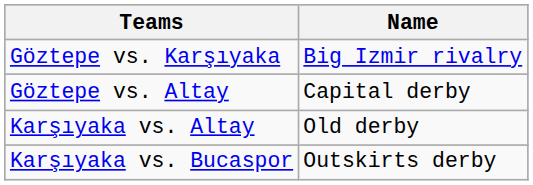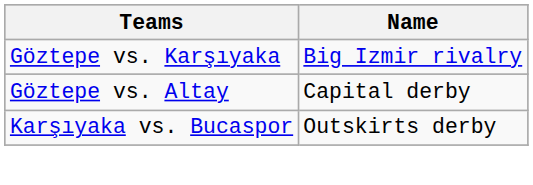 <table class="wikitable">
 <tr>
 <th>Teams</th>
 <th>Name</th>
 </tr>
 <tr>
 <td><a href='#'>Göztepe</a> vs. <a href='#'>Karşıyaka</a></td>
 <td><a href='#'>Big Izmir rivalry</a></td>
 </tr>
 <tr>
 <td><a href='#'>Göztepe</a> vs. <a href='#'>Altay</a></td>
 <td>Capital derby</td>
 </tr>
 <tr>
-<td><a href='#'>Karşıyaka</a> vs. <a href='#'>Altay</a></td>
-<td>Old derby</td>
-</tr>
-<tr>
 <td><a href='#'>Karşıyaka</a> vs. <a href='#'>Bucaspor</a></td>
 <td>Outskirts derby</td>
 </tr>
 </table>
